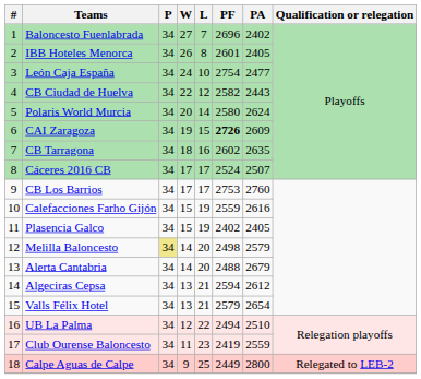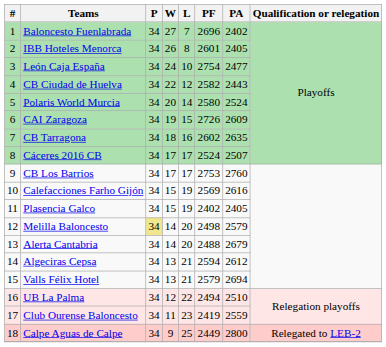 <table class="wikitable" style="text-align: center;">
 <tr>
 <th>#</th>
 <th>Teams</th>
 <th>P</th>
 <th>W</th>
 <th>L</th>
 <th>PF</th>
 <th>PA</th>
 <th>Qualification or relegation</th>
 </tr>
 <tr style="background:#ACE1AF;">
 <td>1</td>
 <td align=left><a href='#'>Baloncesto Fuenlabrada</a></td>
 <td>34</td>
 <td>27</td>
 <td>7</td>
 <td>2696</td>
 <td>2402</td>
 <td rowspan=8>Playoffs</td>
 </tr>
 <tr style="background:#ACE1AF;">
 <td>2</td>
 <td align=left><a href='#'>IBB Hoteles Menorca</a></td>
 <td>34</td>
 <td>26</td>
 <td>8</td>
 <td>2601</td>
 <td>2405</td>
 </tr>
 <tr style="background:#ACE1AF;">
 <td>3</td>
 <td align=left><a href='#'>León Caja España</a></td>
 <td>34</td>
 <td>24</td>
 <td>10</td>
 <td>2754</td>
 <td>2477</td>
 </tr>
 <tr style="background:#ACE1AF;">
 <td>4</td>
 <td align=left><a href='#'>CB Ciudad de Huelva</a></td>
 <td>34</td>
 <td>22</td>
 <td>12</td>
 <td>2582</td>
 <td>2443</td>
 </tr>
 <tr style="background:#ACE1AF;">
 <td>5</td>
 <td align=left><a href='#'>Polaris World Murcia</a></td>
 <td>34</td>
 <td>20</td>
 <td>14</td>
 <td>2580</td>
-<td>2624</td>
+<td>2524</td>
 </tr>
 <tr style="background:#ACE1AF;">
 <td>6</td>
 <td align=left><a href='#'>CAI Zaragoza</a></td>
 <td>34</td>
 <td>19</td>
 <td>15</td>
-<td><strong>2726</strong></td>
+<td>2726</td>
 <td>2609</td>
 </tr>
 <tr style="background:#ACE1AF;">
 <td>7</td>
 <td align=left><a href='#'>CB Tarragona</a></td>
 <td>34</td>
 <td>18</td>
 <td>16</td>
 <td>2602</td>
 <td>2635</td>
 </tr>
 <tr style="background:#ACE1AF;">
 <td>8</td>
 <td align=left><a href='#'>Cáceres 2016 CB</a></td>
 <td>34</td>
 <td>17</td>
 <td>17</td>
 <td>2524</td>
 <td>2507</td>
 </tr>
 <tr>
 <td>9</td>
 <td align=left><a href='#'>CB Los Barrios</a></td>
 <td>34</td>
 <td>17</td>
 <td>17</td>
 <td>2753</td>
 <td>2760</td>
 </tr>
 <tr>
 <td>10</td>
 <td align=left><a href='#'>Calefacciones Farho Gijón</a></td>
 <td>34</td>
 <td>15</td>
 <td>19</td>
-<td>2559</td>
+<td>2569</td>
 <td>2616</td>
 </tr>
 <tr>
 <td>11</td>
 <td align=left><a href='#'>Plasencia Galco</a></td>
 <td>34</td>
 <td>15</td>
 <td>19</td>
 <td>2402</td>
 <td>2405</td>
 </tr>
 <tr>
 <td>12</td>
 <td align=left><a href='#'>Melilla Baloncesto</a></td>
 <td style="background: khaki;">34</td>
 <td>14</td>
 <td>20</td>
 <td>2498</td>
 <td>2579</td>
 </tr>
 <tr>
 <td>13</td>
 <td align=left><a href='#'>Alerta Cantabria</a></td>
 <td>34</td>
 <td>14</td>
 <td>20</td>
 <td>2488</td>
 <td>2679</td>
 </tr>
 <tr>
 <td>14</td>
 <td align=left><a href='#'>Algeciras Cepsa</a></td>
 <td>34</td>
 <td>13</td>
 <td>21</td>
 <td>2594</td>
 <td>2612</td>
 </tr>
 <tr>
 <td>15</td>
 <td align=left><a href='#'>Valls Félix Hotel</a></td>
 <td>34</td>
 <td>13</td>
 <td>21</td>
 <td>2579</td>
-<td>2654</td>
+<td>2694</td>
 </tr>
 <tr style="background:#FFE6E6;">
 <td>16</td>
 <td align=left><a href='#'>UB La Palma</a></td>
 <td>34</td>
 <td>12</td>
 <td>22</td>
 <td>2494</td>
 <td>2510</td>
 <td rowspan=2>Relegation playoffs</td>
 </tr>
 <tr style="background:#FFE6E6;">
 <td>17</td>
 <td align=left><a href='#'>Club Ourense Baloncesto</a></td>
 <td>34</td>
 <td>11</td>
 <td>23</td>
 <td>2419</td>
 <td>2559</td>
 </tr>
 <tr style="background:#FFCCCC;">
 <td>18</td>
 <td align=left><a href='#'>Calpe Aguas de Calpe</a></td>
 <td>34</td>
 <td>9</td>
 <td>25</td>
 <td>2449</td>
 <td>2800</td>
 <td>Relegated to <a href='#'>LEB-2</a></td>
 </tr>
 <tr>
 </tr>
 </table>
